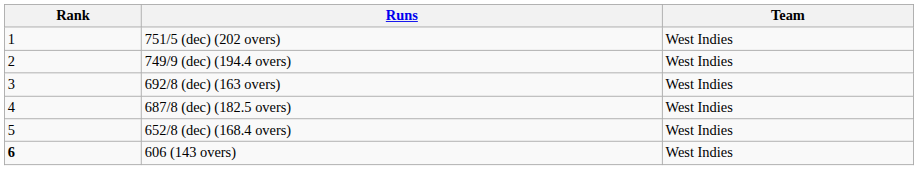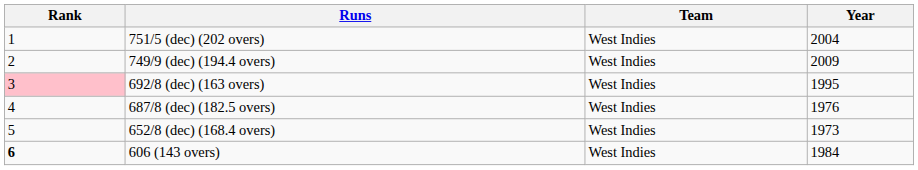 <table class="wikitable" style="width:80%;">
 <tr>
 <th>Rank</th>
 <th><a href='#'>Runs</a></th>
 <th>Team</th>
+<th>Year</th>
 </tr>
 <tr>
 <td>1</td>
 <td>751/5 (dec) (202 overs)</td>
 <td>West Indies</td>
+<td>2004</td>
 </tr>
 <tr>
 <td>2</td>
 <td>749/9 (dec) (194.4 overs)</td>
 <td>West Indies</td>
+<td>2009</td>
 </tr>
 <tr>
-<td>3</td>
+<td style="background: pink;">3</td>
 <td>692/8 (dec) (163 overs)</td>
 <td>West Indies</td>
+<td>1995</td>
 </tr>
 <tr>
 <td>4</td>
 <td>687/8 (dec) (182.5 overs)</td>
 <td>West Indies</td>
+<td>1976</td>
 </tr>
 <tr>
 <td>5</td>
 <td>652/8 (dec) (168.4 overs)</td>
 <td>West Indies</td>
+<td>1973</td>
 </tr>
 <tr>
 <td><strong>6</strong></td>
 <td>606 (143 overs)</td>
 <td>West Indies</td>
+<td>1984</td>
 </tr>
 </table>
